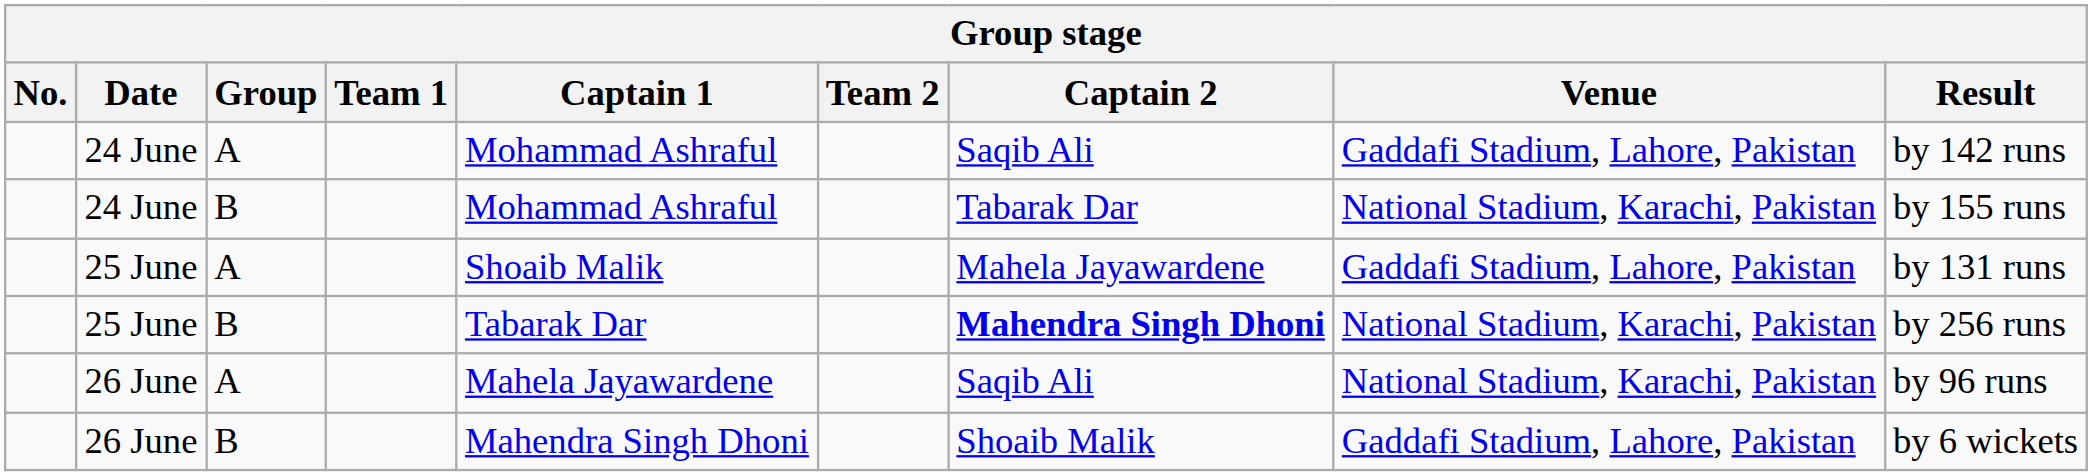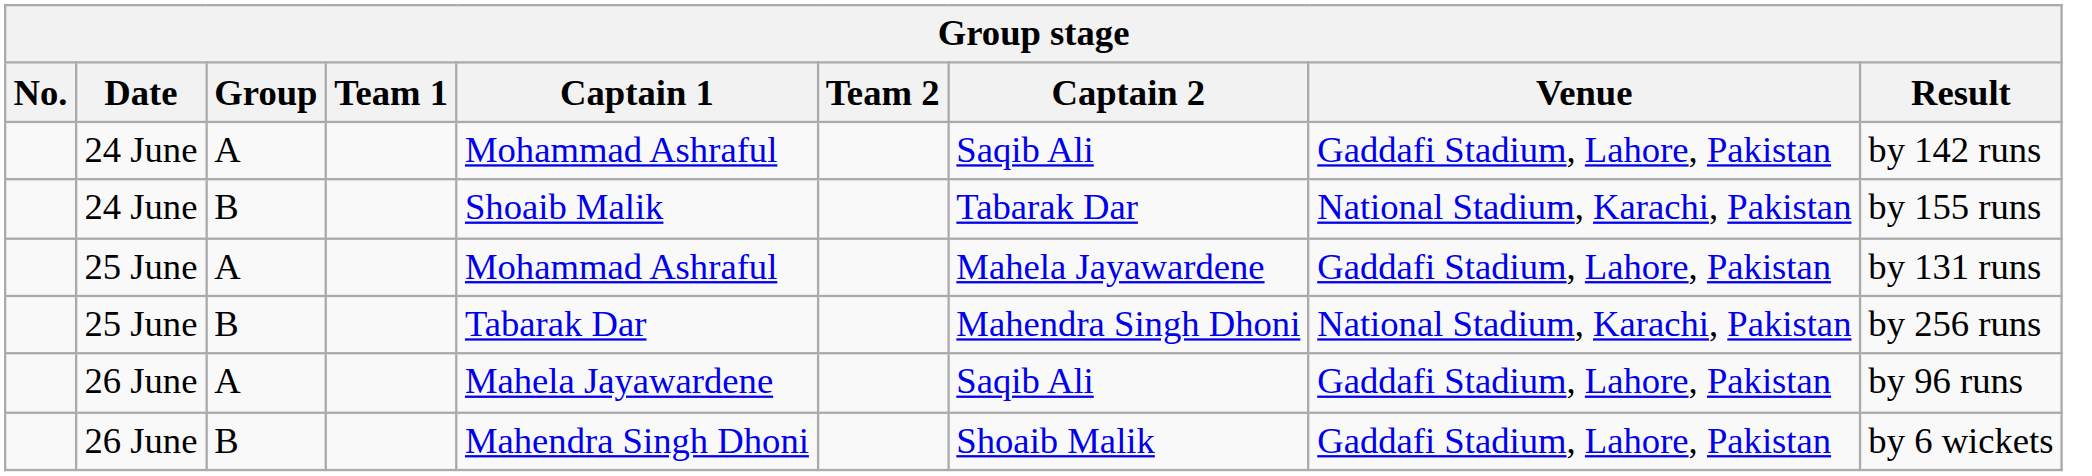 <table class="wikitable">
 <tr>
 <th colspan="9">Group stage</th>
 </tr>
 <tr>
 <th>No.</th>
 <th>Date</th>
 <th>Group</th>
 <th>Team 1</th>
 <th>Captain 1</th>
 <th>Team 2</th>
 <th>Captain 2</th>
 <th>Venue</th>
 <th>Result</th>
 </tr>
 <tr>
 <td></td>
 <td>24 June</td>
 <td>A</td>
 <td></td>
 <td><a href='#'>Mohammad Ashraful</a></td>
 <td></td>
 <td><a href='#'>Saqib Ali</a></td>
 <td><a href='#'>Gaddafi Stadium</a>, <a href='#'>Lahore</a>, <a href='#'>Pakistan</a></td>
 <td> by 142 runs</td>
 </tr>
 <tr>
 <td></td>
 <td>24 June</td>
 <td>B</td>
 <td></td>
-<td><a href='#'>Mohammad Ashraful</a></td>
+<td><a href='#'>Shoaib Malik</a></td>
 <td></td>
 <td><a href='#'>Tabarak Dar</a></td>
 <td><a href='#'>National Stadium</a>, <a href='#'>Karachi</a>, <a href='#'>Pakistan</a></td>
 <td> by 155 runs</td>
 </tr>
 <tr>
 <td></td>
 <td>25 June</td>
 <td>A</td>
 <td></td>
-<td><a href='#'>Shoaib Malik</a></td>
+<td><a href='#'>Mohammad Ashraful</a></td>
 <td></td>
 <td><a href='#'>Mahela Jayawardene</a></td>
 <td><a href='#'>Gaddafi Stadium</a>, <a href='#'>Lahore</a>, <a href='#'>Pakistan</a></td>
 <td> by 131 runs</td>
 </tr>
 <tr>
 <td></td>
 <td>25 June</td>
 <td>B</td>
 <td></td>
 <td><a href='#'>Tabarak Dar</a></td>
 <td></td>
-<td><strong><a href='#'>Mahendra Singh Dhoni</a></strong></td>
+<td><a href='#'>Mahendra Singh Dhoni</a></td>
 <td><a href='#'>National Stadium</a>, <a href='#'>Karachi</a>, <a href='#'>Pakistan</a></td>
 <td> by 256 runs</td>
 </tr>
 <tr>
 <td></td>
 <td>26 June</td>
 <td>A</td>
 <td></td>
 <td><a href='#'>Mahela Jayawardene</a></td>
 <td></td>
 <td><a href='#'>Saqib Ali</a></td>
-<td><a href='#'>National Stadium</a>, <a href='#'>Karachi</a>, <a href='#'>Pakistan</a></td>
+<td><a href='#'>Gaddafi Stadium</a>, <a href='#'>Lahore</a>, <a href='#'>Pakistan</a></td>
 <td> by 96 runs</td>
 </tr>
 <tr>
 <td></td>
 <td>26 June</td>
 <td>B</td>
 <td></td>
 <td><a href='#'>Mahendra Singh Dhoni</a></td>
 <td></td>
 <td><a href='#'>Shoaib Malik</a></td>
 <td><a href='#'>Gaddafi Stadium</a>, <a href='#'>Lahore</a>, <a href='#'>Pakistan</a></td>
 <td> by 6 wickets</td>
 </tr>
 </table>
